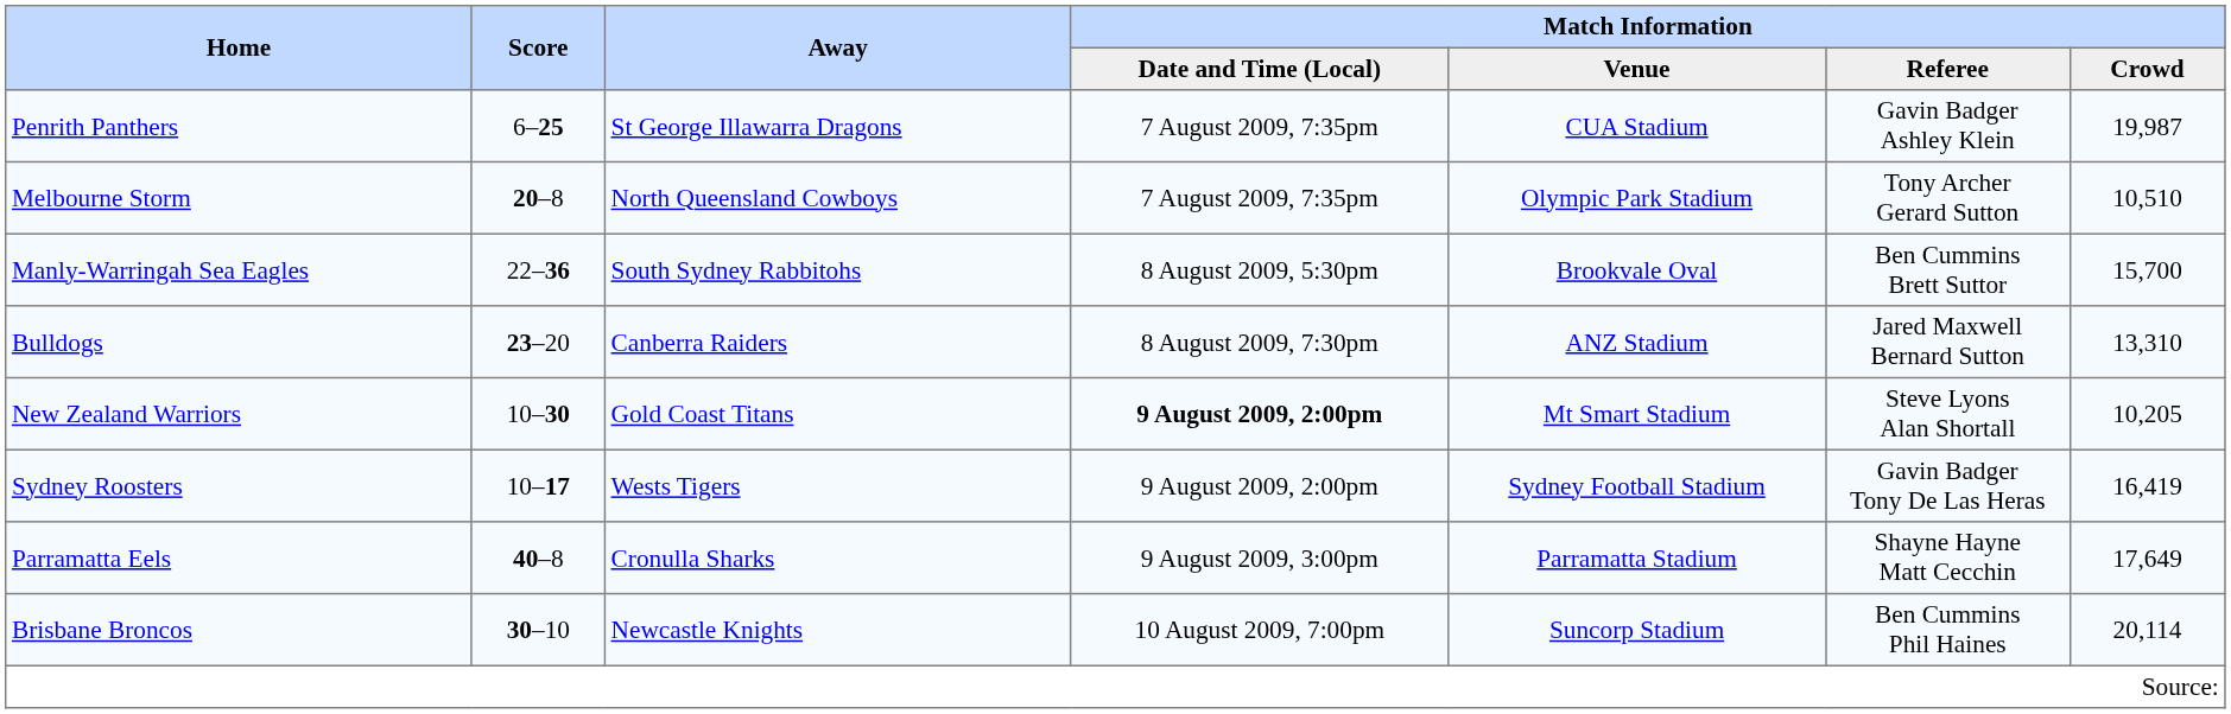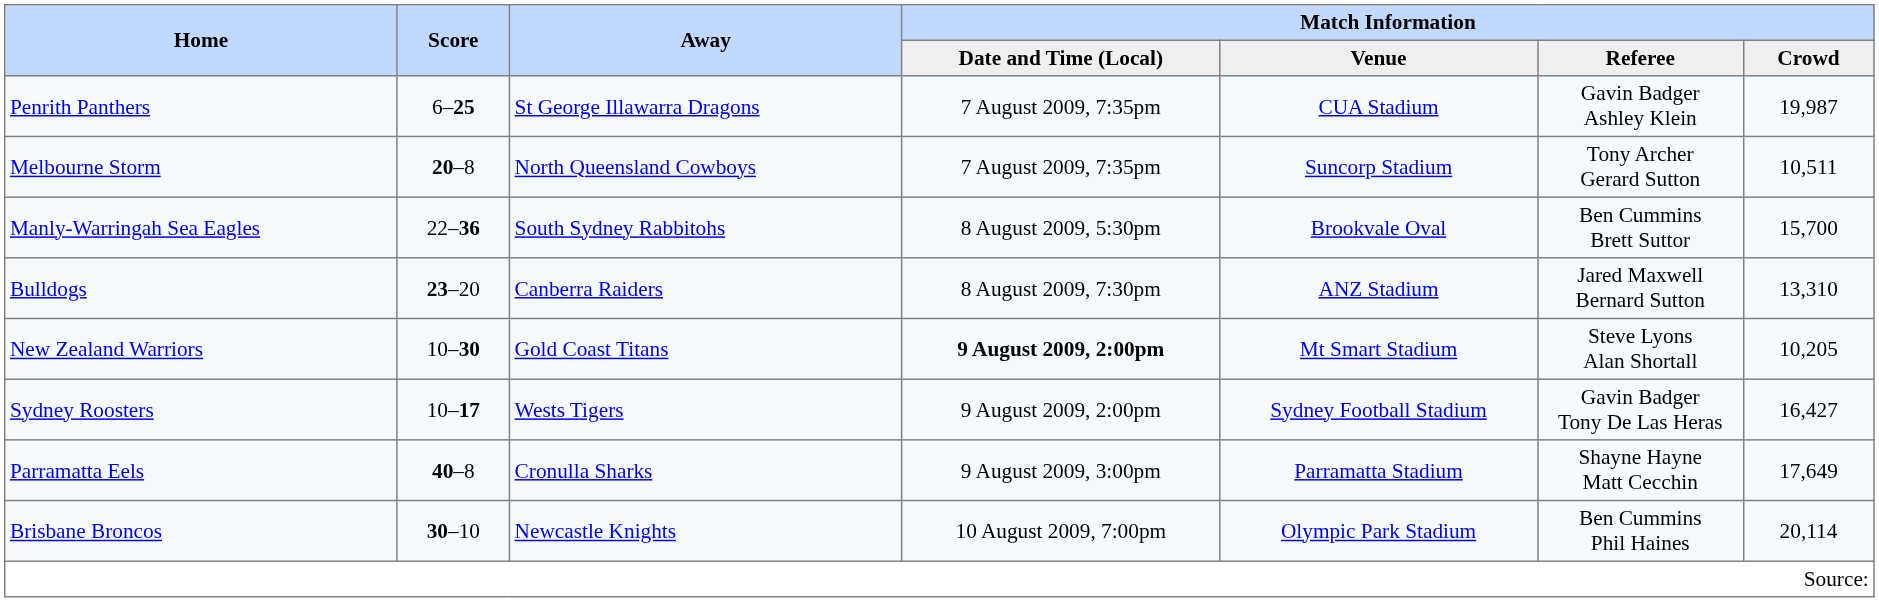 <table border="1" cellpadding="3" cellspacing="0" style="border-collapse:collapse; font-size:90%; width:100%;">
 <tr style="background:#c1d8ff;">
 <th rowspan="2" style="width:21%;">Home</th>
 <th rowspan="2" style="width:6%;">Score</th>
 <th rowspan="2" style="width:21%;">Away</th>
 <th colspan=6>Match Information</th>
 </tr>
 <tr style="background:#efefef;">
 <th width=17%>Date and Time (Local)</th>
 <th width=17%>Venue</th>
 <th width=11%>Referee</th>
 <th width=7%>Crowd</th>
 </tr>
 <tr style="text-align:center; background:#f5faff;">
 <td align=left> <a href='#'>Penrith Panthers</a></td>
 <td>6–<strong>25</strong></td>
 <td align=left> <a href='#'>St George Illawarra Dragons</a></td>
 <td>7 August 2009, 7:35pm</td>
 <td><a href='#'>CUA Stadium</a></td>
 <td>Gavin Badger<br>Ashley Klein</td>
 <td>19,987</td>
 </tr>
 <tr style="text-align:center; background:#f5faff;">
 <td align=left> <a href='#'>Melbourne Storm</a></td>
 <td><strong>20</strong>–8</td>
 <td align=left> <a href='#'>North Queensland Cowboys</a></td>
 <td>7 August 2009, 7:35pm</td>
-<td><a href='#'>Olympic Park Stadium</a></td>
+<td><a href='#'>Suncorp Stadium</a></td>
 <td>Tony Archer<br>Gerard Sutton</td>
-<td>10,510</td>
+<td>10,511</td>
 </tr>
 <tr style="text-align:center; background:#f5faff;">
 <td align=left> <a href='#'>Manly-Warringah Sea Eagles</a></td>
 <td>22–<strong>36</strong></td>
 <td align=left> <a href='#'>South Sydney Rabbitohs</a></td>
 <td>8 August 2009, 5:30pm</td>
 <td><a href='#'>Brookvale Oval</a></td>
 <td>Ben Cummins<br>Brett Suttor</td>
 <td>15,700</td>
 </tr>
 <tr style="text-align:center; background:#f5faff;">
 <td align=left> <a href='#'>Bulldogs</a></td>
 <td><strong>23</strong>–20</td>
 <td align=left> <a href='#'>Canberra Raiders</a></td>
 <td>8 August 2009, 7:30pm</td>
 <td><a href='#'>ANZ Stadium</a></td>
 <td>Jared Maxwell<br>Bernard Sutton</td>
 <td>13,310</td>
 </tr>
 <tr style="text-align:center; background:#f5faff;">
 <td align=left> <a href='#'>New Zealand Warriors</a></td>
 <td>10–<strong>30</strong></td>
 <td align=left> <a href='#'>Gold Coast Titans</a></td>
 <td><strong>9 August 2009, 2:00pm</strong></td>
 <td><a href='#'>Mt Smart Stadium</a></td>
 <td>Steve Lyons<br>Alan Shortall</td>
 <td>10,205</td>
 </tr>
 <tr style="text-align:center; background:#f5faff;">
 <td align=left> <a href='#'>Sydney Roosters</a></td>
 <td>10–<strong>17</strong></td>
 <td align=left> <a href='#'>Wests Tigers</a></td>
 <td>9 August 2009, 2:00pm</td>
 <td><a href='#'>Sydney Football Stadium</a></td>
 <td>Gavin Badger<br>Tony De Las Heras</td>
-<td>16,419</td>
+<td>16,427</td>
 </tr>
 <tr style="text-align:center; background:#f5faff;">
 <td align=left> <a href='#'>Parramatta Eels</a></td>
 <td><strong>40</strong>–8</td>
 <td align=left> <a href='#'>Cronulla Sharks</a></td>
 <td>9 August 2009, 3:00pm</td>
 <td><a href='#'>Parramatta Stadium</a></td>
 <td>Shayne Hayne<br>Matt Cecchin</td>
 <td>17,649</td>
 </tr>
 <tr style="text-align:center; background:#f5faff;">
 <td align=left> <a href='#'>Brisbane Broncos</a></td>
 <td><strong>30</strong>–10</td>
 <td align=left> <a href='#'>Newcastle Knights</a></td>
 <td>10 August 2009, 7:00pm</td>
-<td><a href='#'>Suncorp Stadium</a></td>
+<td><a href='#'>Olympic Park Stadium</a></td>
 <td>Ben Cummins<br>Phil Haines</td>
 <td>20,114</td>
 </tr>
 <tr>
 <td colspan="7" style="text-align:right;">Source: </td>
 </tr>
 </table>
